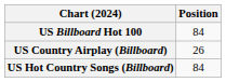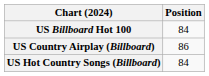 <table class="wikitable sortable plainrowheaders" style="text-align:center">
 <tr>
 <th scope="col">Chart (2024)</th>
 <th scope="col">Position</th>
 </tr>
 <tr>
 <th scope="row">US <em>Billboard</em> Hot 100</th>
 <td>84</td>
 </tr>
 <tr>
 <th scope="row">US Country Airplay (<em>Billboard</em>)</th>
-<td>26</td>
+<td>86</td>
 </tr>
 <tr>
 <th scope="row">US Hot Country Songs (<em>Billboard</em>)</th>
 <td>84</td>
 </tr>
 </table>
